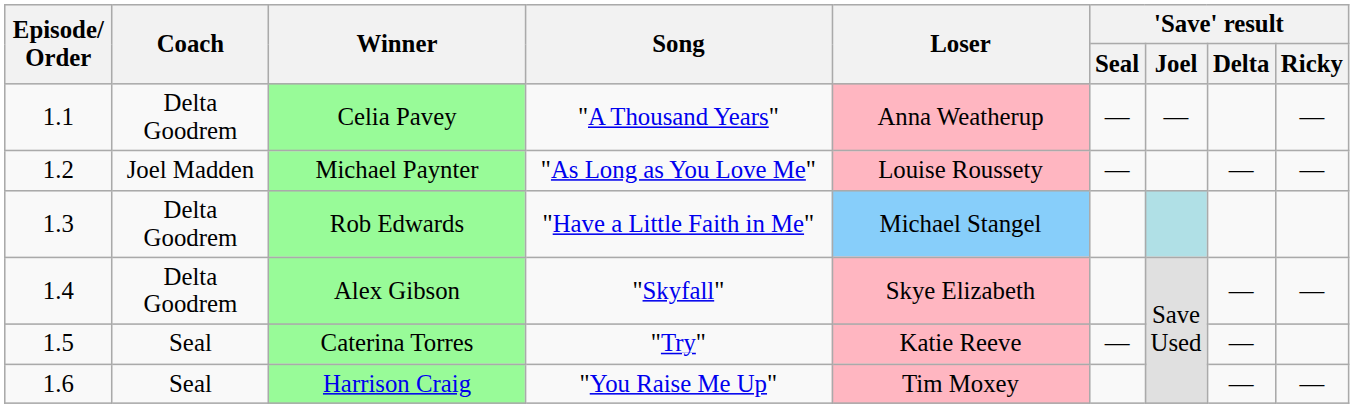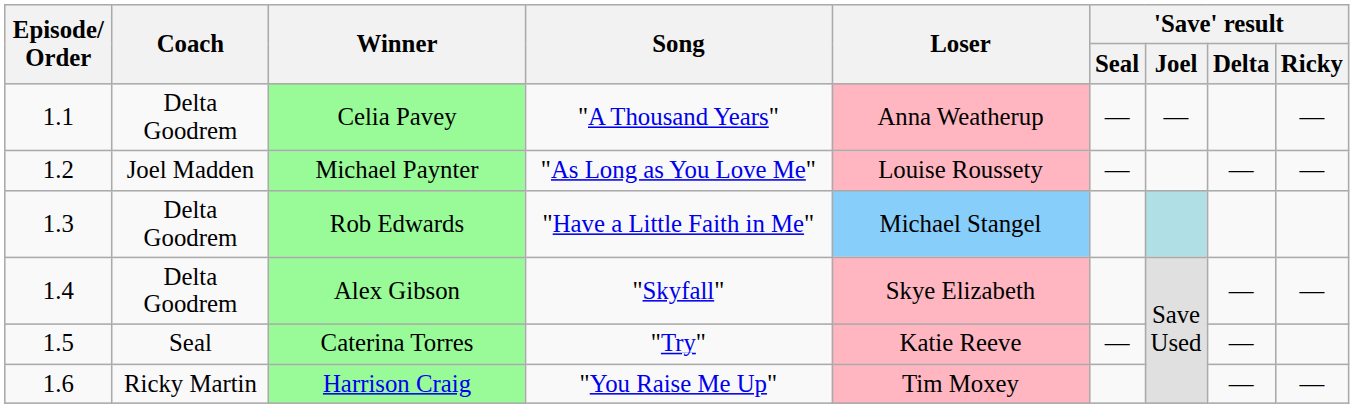 <table class="wikitable" style="text-align: center; width: auto;">
 <tr>
 <th rowspan="2" style="width:08%;">Episode/<br>Order</th>
 <th rowspan="2" style="width:12%;">Coach</th>
 <th rowspan="2" style="width:20%;">Winner</th>
 <th rowspan="2" style="width:24%;">Song</th>
 <th rowspan="2" style="width:20%;">Loser</th>
 <th colspan="4" style="width:16%;">'Save' result</th>
 </tr>
 <tr>
 <th style="width:04%;">Seal</th>
 <th style="width:04%;">Joel</th>
 <th style="width:04%;">Delta</th>
 <th style="width:04%;">Ricky</th>
 </tr>
 <tr>
 <td>1.1</td>
 <td>Delta Goodrem</td>
 <td style="background:palegreen">Celia Pavey</td>
 <td>"<a href='#'>A Thousand Years</a>"</td>
 <td style="background:lightpink">Anna Weatherup</td>
 <td>—</td>
 <td>—</td>
 <td></td>
 <td>—</td>
 </tr>
 <tr>
 <td>1.2</td>
 <td>Joel Madden</td>
 <td style="background:palegreen">Michael Paynter</td>
 <td>"<a href='#'>As Long as You Love Me</a>"</td>
 <td style="background:lightpink">Louise Roussety</td>
 <td>—</td>
 <td></td>
 <td>—</td>
 <td>—</td>
 </tr>
 <tr>
 <td>1.3</td>
 <td>Delta Goodrem</td>
 <td style="background:palegreen">Rob Edwards</td>
 <td>"<a href='#'>Have a Little Faith in Me</a>"</td>
 <td style="background:lightskyblue">Michael Stangel</td>
 <td><strong></strong></td>
 <td style="background:#B0E0E6;"><strong></strong></td>
 <td></td>
 <td><strong></strong></td>
 </tr>
 <tr>
 <td>1.4</td>
 <td>Delta Goodrem</td>
 <td style="background:palegreen">Alex Gibson</td>
 <td>"<a href='#'>Skyfall</a>"</td>
 <td style="background:lightpink">Skye Elizabeth</td>
 <td></td>
 <td rowspan="3" style="background:#e0e0e0">Save Used</td>
 <td>—</td>
 <td>—</td>
 </tr>
 <tr>
 <td>1.5</td>
 <td>Seal</td>
 <td style="background:palegreen">Caterina Torres</td>
 <td>"<a href='#'>Try</a>"</td>
 <td style="background:lightpink">Katie Reeve</td>
 <td>—</td>
 <td>—</td>
 <td></td>
 </tr>
 <tr>
 <td>1.6</td>
-<td>Seal</td>
+<td>Ricky Martin</td>
 <td style="background:palegreen"><a href='#'>Harrison Craig</a></td>
 <td>"<a href='#'>You Raise Me Up</a>"</td>
 <td style="background:lightpink">Tim Moxey</td>
 <td></td>
 <td>—</td>
 <td>—</td>
 </tr>
 </table>
